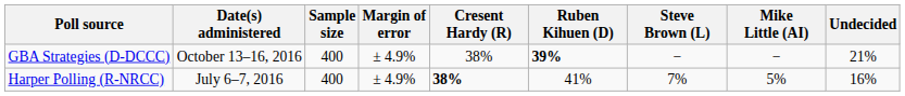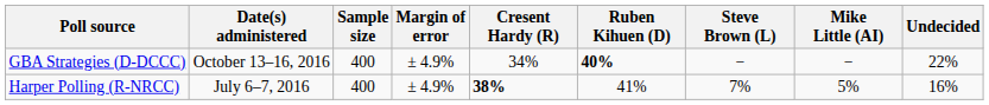 <table class="wikitable">
 <tr>
 <th>Poll source</th>
 <th>Date(s)<br>administered</th>
 <th>Sample<br>size</th>
 <th>Margin of<br>error</th>
 <th style="width:100px;">Cresent<br>Hardy (R)</th>
 <th style="width:100px;">Ruben<br>Kihuen (D)</th>
 <th style="width:100px;">Steve<br>Brown (L)</th>
 <th style="width:100px;">Mike<br>Little (AI)</th>
 <th>Undecided</th>
 </tr>
 <tr>
 <td><a href='#'>GBA Strategies (D-DCCC)</a></td>
 <td align=center>October 13–16, 2016</td>
 <td align=center>400</td>
 <td align=center>± 4.9%</td>
-<td align=center>38%</td>
-<td><strong>39%</strong></td>
+<td align=center>34%</td>
+<td><strong>40%</strong></td>
 <td align=center>−</td>
 <td align=center>−</td>
-<td align=center>21%</td>
+<td align=center>22%</td>
 </tr>
 <tr>
 <td><a href='#'>Harper Polling (R-NRCC)</a></td>
 <td align=center>July 6–7, 2016</td>
 <td align=center>400</td>
 <td align=center>± 4.9%</td>
 <td><strong>38%</strong></td>
 <td align=center>41%</td>
 <td align=center>7%</td>
 <td align=center>5%</td>
 <td align=center>16%</td>
 </tr>
 </table>
